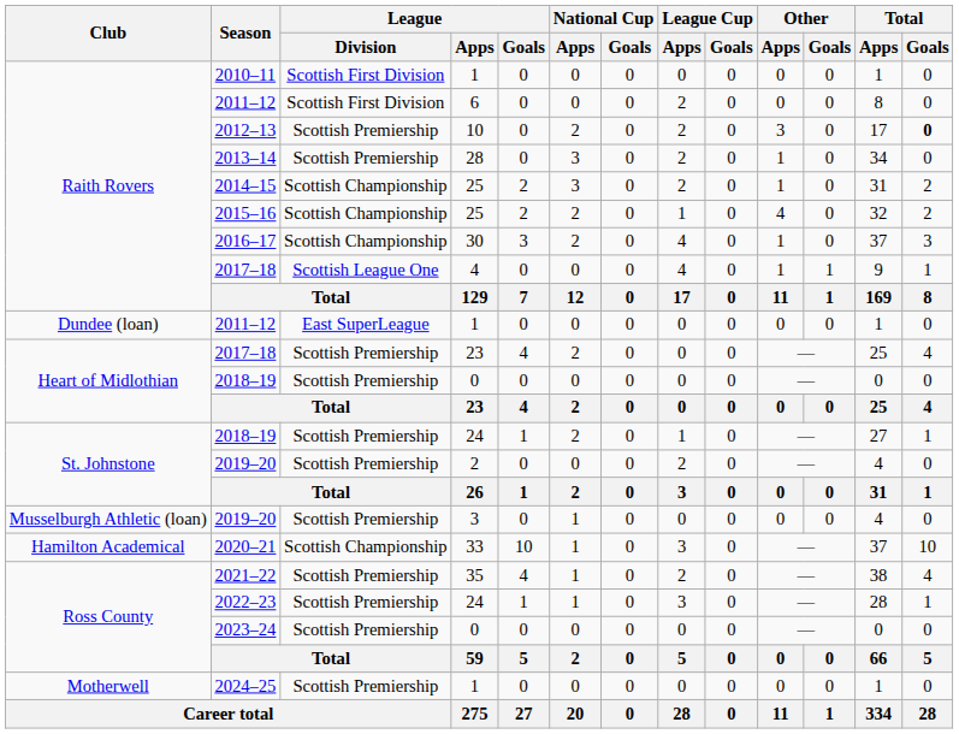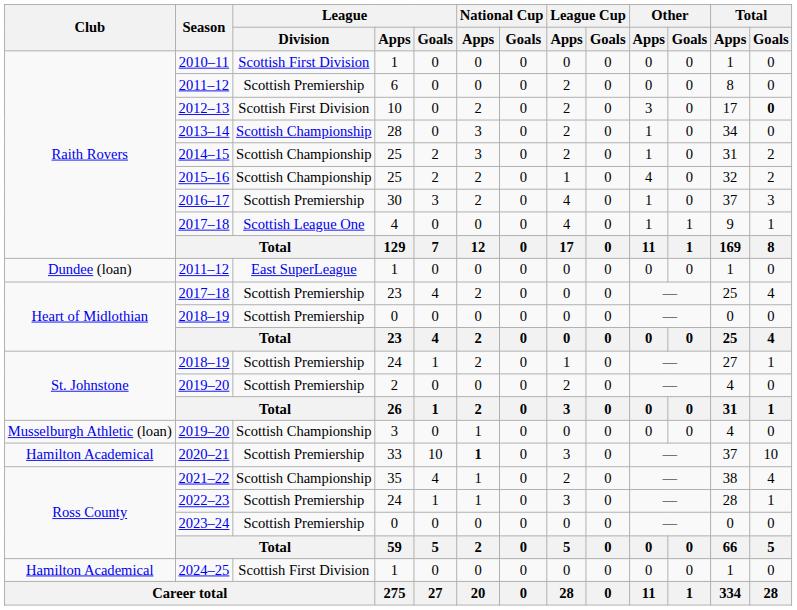 <table class="wikitable" style="text-align:center">
 <tr>
 <th rowspan="2">Club</th>
 <th rowspan="2">Season</th>
 <th colspan="3">League</th>
 <th colspan="2">National Cup</th>
 <th colspan="2">League Cup</th>
 <th colspan="2">Other</th>
 <th colspan="2">Total</th>
 </tr>
 <tr>
 <th>Division</th>
 <th>Apps</th>
 <th>Goals</th>
 <th>Apps</th>
 <th>Goals</th>
 <th>Apps</th>
 <th>Goals</th>
 <th>Apps</th>
 <th>Goals</th>
 <th>Apps</th>
 <th>Goals</th>
 </tr>
 <tr>
 <td rowspan="9"><a href='#'>Raith Rovers</a></td>
 <td><a href='#'>2010–11</a></td>
 <td><a href='#'>Scottish First Division</a></td>
 <td>1</td>
 <td>0</td>
 <td>0</td>
 <td>0</td>
 <td>0</td>
 <td>0</td>
 <td>0</td>
 <td>0</td>
 <td>1</td>
 <td>0</td>
 </tr>
 <tr>
 <td><a href='#'>2011–12</a></td>
-<td>Scottish First Division</td>
+<td>Scottish Premiership</td>
 <td>6</td>
 <td>0</td>
 <td>0</td>
 <td>0</td>
 <td>2</td>
 <td>0</td>
 <td>0</td>
 <td>0</td>
 <td>8</td>
 <td>0</td>
 </tr>
 <tr>
 <td><a href='#'>2012–13</a></td>
-<td>Scottish Premiership</td>
+<td>Scottish First Division</td>
 <td>10</td>
 <td>0</td>
 <td>2</td>
 <td>0</td>
 <td>2</td>
 <td>0</td>
 <td>3</td>
 <td>0</td>
 <td>17</td>
 <td><strong>0</strong></td>
 </tr>
 <tr>
 <td><a href='#'>2013–14</a></td>
-<td>Scottish Premiership</td>
+<td><a href='#'>Scottish Championship</a></td>
 <td>28</td>
 <td>0</td>
 <td>3</td>
 <td>0</td>
 <td>2</td>
 <td>0</td>
 <td>1</td>
 <td>0</td>
 <td>34</td>
 <td>0</td>
 </tr>
 <tr>
 <td><a href='#'>2014–15</a></td>
 <td>Scottish Championship</td>
 <td>25</td>
 <td>2</td>
 <td>3</td>
 <td>0</td>
 <td>2</td>
 <td>0</td>
 <td>1</td>
 <td>0</td>
 <td>31</td>
 <td>2</td>
 </tr>
 <tr>
 <td><a href='#'>2015–16</a></td>
 <td>Scottish Championship</td>
 <td>25</td>
 <td>2</td>
 <td>2</td>
 <td>0</td>
 <td>1</td>
 <td>0</td>
 <td>4</td>
 <td>0</td>
 <td>32</td>
 <td>2</td>
 </tr>
 <tr>
 <td><a href='#'>2016–17</a></td>
-<td>Scottish Championship</td>
+<td>Scottish Premiership</td>
 <td>30</td>
 <td>3</td>
 <td>2</td>
 <td>0</td>
 <td>4</td>
 <td>0</td>
 <td>1</td>
 <td>0</td>
 <td>37</td>
 <td>3</td>
 </tr>
 <tr>
 <td><a href='#'>2017–18</a></td>
 <td><a href='#'>Scottish League One</a></td>
 <td>4</td>
 <td>0</td>
 <td>0</td>
 <td>0</td>
 <td>4</td>
 <td>0</td>
 <td>1</td>
 <td>1</td>
 <td>9</td>
 <td>1</td>
 </tr>
 <tr>
 <th colspan="2">Total</th>
 <th>129</th>
 <th>7</th>
 <th>12</th>
 <th>0</th>
 <th>17</th>
 <th>0</th>
 <th>11</th>
 <th>1</th>
 <th>169</th>
 <th>8</th>
 </tr>
 <tr>
 <td><a href='#'>Dundee</a> (loan)</td>
 <td><a href='#'>2011–12</a></td>
 <td><a href='#'>East SuperLeague</a></td>
 <td>1</td>
 <td>0</td>
 <td>0</td>
 <td>0</td>
 <td>0</td>
 <td>0</td>
 <td>0</td>
 <td>0</td>
 <td>1</td>
 <td>0</td>
 </tr>
 <tr>
 <td rowspan="3"><a href='#'>Heart of Midlothian</a></td>
 <td><a href='#'>2017–18</a></td>
 <td>Scottish Premiership</td>
 <td>23</td>
 <td>4</td>
 <td>2</td>
 <td>0</td>
 <td>0</td>
 <td>0</td>
 <td colspan="2">—</td>
 <td>25</td>
 <td>4</td>
 </tr>
 <tr>
 <td><a href='#'>2018–19</a></td>
 <td>Scottish Premiership</td>
 <td>0</td>
 <td>0</td>
 <td>0</td>
 <td>0</td>
 <td>0</td>
 <td>0</td>
 <td colspan="2">—</td>
 <td>0</td>
 <td>0</td>
 </tr>
 <tr>
 <th colspan="2">Total</th>
 <th>23</th>
 <th>4</th>
 <th>2</th>
 <th>0</th>
 <th>0</th>
 <th>0</th>
 <th>0</th>
 <th>0</th>
 <th>25</th>
 <th>4</th>
 </tr>
 <tr>
 <td rowspan="3"><a href='#'>St. Johnstone</a></td>
 <td><a href='#'>2018–19</a></td>
 <td>Scottish Premiership</td>
 <td>24</td>
 <td>1</td>
 <td>2</td>
 <td>0</td>
 <td>1</td>
 <td>0</td>
 <td colspan="2">—</td>
 <td>27</td>
 <td>1</td>
 </tr>
 <tr>
 <td><a href='#'>2019–20</a></td>
 <td>Scottish Premiership</td>
 <td>2</td>
 <td>0</td>
 <td>0</td>
 <td>0</td>
 <td>2</td>
 <td>0</td>
 <td colspan="2">—</td>
 <td>4</td>
 <td>0</td>
 </tr>
 <tr>
 <th colspan=2>Total</th>
 <th>26</th>
 <th>1</th>
 <th>2</th>
 <th>0</th>
 <th>3</th>
 <th>0</th>
 <th>0</th>
 <th>0</th>
 <th>31</th>
 <th>1</th>
 </tr>
 <tr>
 <td><a href='#'>Musselburgh Athletic</a> (loan)</td>
 <td><a href='#'>2019–20</a></td>
-<td>Scottish Premiership</td>
+<td>Scottish Championship</td>
 <td>3</td>
 <td>0</td>
 <td>1</td>
 <td>0</td>
 <td>0</td>
 <td>0</td>
 <td>0</td>
 <td>0</td>
 <td>4</td>
 <td>0</td>
 </tr>
 <tr>
 <td><a href='#'>Hamilton Academical</a></td>
 <td><a href='#'>2020–21</a></td>
-<td>Scottish Championship</td>
+<td>Scottish Premiership</td>
 <td>33</td>
 <td>10</td>
-<td>1</td>
+<td><strong>1</strong></td>
 <td>0</td>
 <td>3</td>
 <td>0</td>
 <td colspan="2">—</td>
 <td>37</td>
 <td>10</td>
 </tr>
 <tr>
 <td rowspan="4"><a href='#'>Ross County</a></td>
 <td><a href='#'>2021–22</a></td>
-<td>Scottish Premiership</td>
+<td>Scottish Championship</td>
 <td>35</td>
 <td>4</td>
 <td>1</td>
 <td>0</td>
 <td>2</td>
 <td>0</td>
 <td colspan="2">—</td>
 <td>38</td>
 <td>4</td>
 </tr>
 <tr>
 <td><a href='#'>2022–23</a></td>
 <td>Scottish Premiership</td>
 <td>24</td>
 <td>1</td>
 <td>1</td>
 <td>0</td>
 <td>3</td>
 <td>0</td>
 <td colspan="2">—</td>
 <td>28</td>
 <td>1</td>
 </tr>
 <tr>
 <td><a href='#'>2023–24</a></td>
 <td>Scottish Premiership</td>
 <td>0</td>
 <td>0</td>
 <td>0</td>
 <td>0</td>
 <td>0</td>
 <td>0</td>
 <td colspan="2">—</td>
 <td>0</td>
 <td>0</td>
 </tr>
 <tr>
 <th colspan=2>Total</th>
 <th>59</th>
 <th>5</th>
 <th>2</th>
 <th>0</th>
 <th>5</th>
 <th>0</th>
 <th>0</th>
 <th>0</th>
 <th>66</th>
 <th>5</th>
 </tr>
 <tr>
-<td><a href='#'>Motherwell</a></td>
+<td><a href='#'>Hamilton Academical</a></td>
 <td><a href='#'>2024–25</a></td>
-<td>Scottish Premiership</td>
+<td>Scottish First Division</td>
 <td>1</td>
 <td>0</td>
 <td>0</td>
 <td>0</td>
 <td>0</td>
 <td>0</td>
 <td>0</td>
 <td>0</td>
 <td>1</td>
 <td>0</td>
 </tr>
 <tr>
 <th colspan="3">Career total</th>
 <th>275</th>
 <th>27</th>
 <th>20</th>
 <th>0</th>
 <th>28</th>
 <th>0</th>
 <th>11</th>
 <th>1</th>
 <th>334</th>
 <th>28</th>
 </tr>
 </table>
